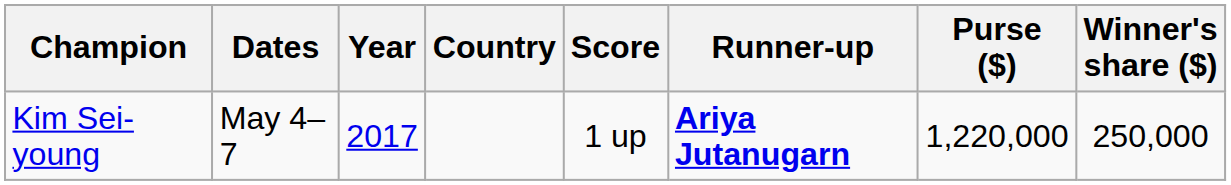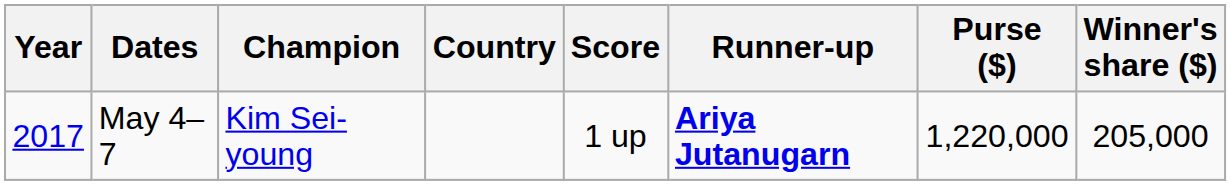 <table class="wikitable">
 <tr>
+<th>Year</th>
+<th>Dates</th>
 <th>Champion</th>
-<th>Dates</th>
-<th>Year</th>
 <th>Country</th>
 <th>Score</th>
 <th>Runner-up</th>
 <th>Purse<br>($)</th>
 <th>Winner's<br>share ($)</th>
 </tr>
 <tr>
+<td><a href='#'>2017</a></td>
+<td>May 4–7</td>
 <td><a href='#'>Kim Sei-young</a></td>
-<td>May 4–7</td>
-<td><a href='#'>2017</a></td>
 <td></td>
 <td align=center>1 up</td>
 <td><strong> <a href='#'>Ariya Jutanugarn</a></strong></td>
 <td>1,220,000</td>
-<td align=center>250,000</td>
+<td align=center>205,000</td>
 </tr>
 </table>
